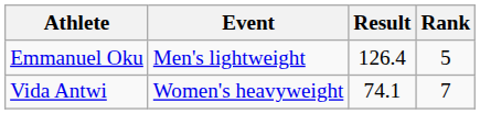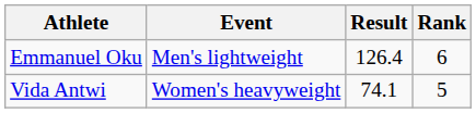 <table class=wikitable style=font-size:90%;text-align:center>
 <tr>
 <th>Athlete</th>
 <th>Event</th>
 <th>Result</th>
 <th>Rank</th>
 </tr>
 <tr>
 <td align=left><a href='#'>Emmanuel Oku</a></td>
 <td align=left><a href='#'>Men's lightweight</a></td>
 <td>126.4</td>
-<td>5</td>
+<td>6</td>
 </tr>
 <tr>
 <td align=left><a href='#'>Vida Antwi</a></td>
 <td align=left><a href='#'>Women's heavyweight</a></td>
 <td>74.1</td>
-<td>7</td>
+<td>5</td>
 </tr>
 </table>
